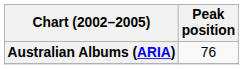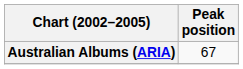 <table class="wikitable sortable plainrowheaders" style="text-align:center;">
 <tr>
 <th>Chart (2002–2005)</th>
 <th>Peak<br>position</th>
 </tr>
 <tr>
 <th scope="row">Australian Albums (<a href='#'>ARIA</a>)</th>
-<td>76</td>
+<td>67</td>
 </tr>
 <tr>
 </tr>
 <tr>
 </tr>
 <tr>
 </tr>
 <tr>
 </tr>
 <tr>
 </tr>
 <tr>
 </tr>
 <tr>
 </tr>
 <tr>
 </tr>
 </table>
